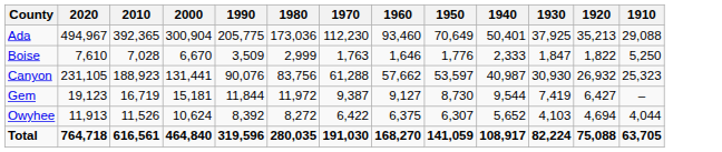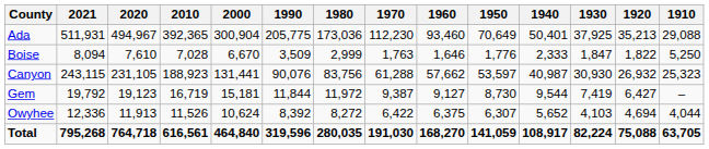 <table class="sortable wikitable" style="text-align:right">
 <tr>
 <th>County</th>
+<th>2021</th>
 <th>2020</th>
 <th>2010</th>
 <th>2000</th>
 <th>1990</th>
 <th>1980</th>
 <th>1970</th>
 <th>1960</th>
 <th>1950</th>
 <th>1940</th>
 <th>1930</th>
 <th>1920</th>
 <th>1910</th>
 </tr>
 <tr>
 <td align=left><a href='#'>Ada</a></td>
+<td>511,931</td>
 <td>494,967</td>
 <td>392,365</td>
 <td>300,904</td>
 <td>205,775</td>
 <td>173,036</td>
 <td>112,230</td>
 <td>93,460</td>
 <td>70,649</td>
 <td>50,401</td>
 <td>37,925</td>
 <td>35,213</td>
 <td>29,088</td>
 </tr>
 <tr>
 <td align=left><a href='#'>Boise</a></td>
+<td>8,094</td>
 <td>7,610</td>
 <td>7,028</td>
 <td>6,670</td>
 <td>3,509</td>
 <td>2,999</td>
 <td>1,763</td>
 <td>1,646</td>
 <td>1,776</td>
 <td>2,333</td>
 <td>1,847</td>
 <td>1,822</td>
 <td>5,250</td>
 </tr>
 <tr>
 <td align=left><a href='#'>Canyon</a></td>
+<td>243,115</td>
 <td>231,105</td>
 <td>188,923</td>
 <td>131,441</td>
 <td>90,076</td>
 <td>83,756</td>
 <td>61,288</td>
 <td>57,662</td>
 <td>53,597</td>
 <td>40,987</td>
 <td>30,930</td>
 <td>26,932</td>
 <td>25,323</td>
 </tr>
 <tr>
 <td align=left><a href='#'>Gem</a></td>
+<td>19,792</td>
 <td>19,123</td>
 <td>16,719</td>
 <td>15,181</td>
 <td>11,844</td>
 <td>11,972</td>
 <td>9,387</td>
 <td>9,127</td>
 <td>8,730</td>
 <td>9,544</td>
 <td>7,419</td>
 <td>6,427</td>
 <td align=center>–</td>
 </tr>
 <tr>
 <td align=left><a href='#'>Owyhee</a></td>
+<td>12,336</td>
 <td>11,913</td>
 <td>11,526</td>
 <td>10,624</td>
 <td>8,392</td>
 <td>8,272</td>
 <td>6,422</td>
 <td>6,375</td>
 <td>6,307</td>
 <td>5,652</td>
 <td>4,103</td>
 <td>4,694</td>
 <td>4,044</td>
 </tr>
 <tr>
 <td align=left><strong>Total</strong></td>
+<td><strong>795,268</strong></td>
 <td><strong>764,718</strong></td>
 <td><strong>616,561</strong></td>
 <td><strong>464,840</strong></td>
 <td><strong>319,596</strong></td>
 <td><strong>280,035</strong></td>
 <td><strong>191,030</strong></td>
 <td><strong>168,270</strong></td>
 <td><strong>141,059</strong></td>
 <td><strong>108,917</strong></td>
 <td><strong>82,224</strong></td>
 <td><strong>75,088</strong></td>
 <td><strong>63,705</strong></td>
 </tr>
 </table>
